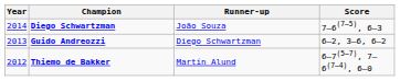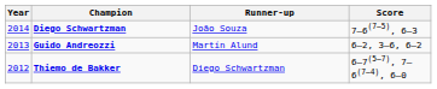 <table class="wikitable" style="font-size:90%">
 <tr>
 <th>Year</th>
 <th width="200">Champion</th>
 <th width="200">Runner-up</th>
 <th width="100">Score</th>
 </tr>
 <tr>
 <td><a href='#'>2014</a></td>
 <td> <strong><a href='#'>Diego Schwartzman</a></strong></td>
 <td> <a href='#'>João Souza</a></td>
 <td>7–6<sup>(7–5)</sup>, 6–3</td>
 </tr>
 <tr>
 <td><a href='#'>2013</a></td>
 <td> <strong><a href='#'>Guido Andreozzi</a></strong></td>
-<td> <a href='#'>Diego Schwartzman</a></td>
+<td> <a href='#'>Martín Alund</a></td>
 <td>6–2, 3–6, 6–2</td>
 </tr>
 <tr>
 <td><a href='#'>2012</a></td>
 <td> <strong><a href='#'>Thiemo de Bakker</a></strong></td>
-<td> <a href='#'>Martín Alund</a></td>
+<td> <a href='#'>Diego Schwartzman</a></td>
 <td>6–7<sup>(5–7)</sup>, 7–6<sup>(7–4)</sup>, 6–0</td>
 </tr>
 </table>
